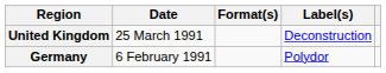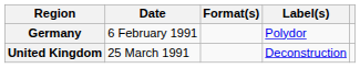 <table class="wikitable plainrowheaders">
 <tr>
 <th scope="col">Region</th>
 <th scope="col">Date</th>
 <th scope="col">Format(s)</th>
 <th scope="col">Label(s)</th>
 <th scope="col"></th>
 </tr>
 <tr>
+<th scope="row">Germany</th>
+<td>6 February 1991</td>
+<td></td>
+<td><a href='#'>Polydor</a></td>
+<td></td>
+</tr>
+<tr>
 <th scope="row">United Kingdom</th>
 <td>25 March 1991</td>
 <td></td>
 <td><a href='#'>Deconstruction</a></td>
 <td></td>
 </tr>
-<tr>
-<th scope="row">Germany</th>
-<td>6 February 1991</td>
-<td></td>
-<td><a href='#'>Polydor</a></td>
-<td></td>
-</tr>
 </table>
